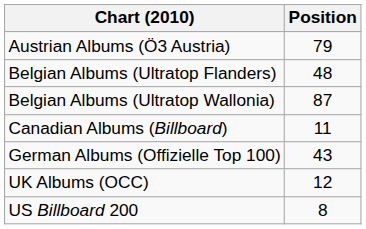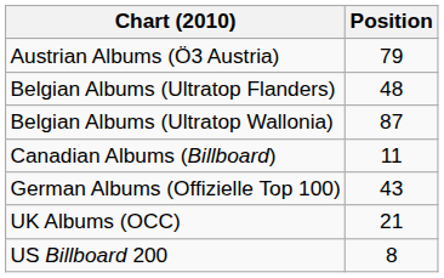 <table class="wikitable sortable">
 <tr>
 <th>Chart (2010)</th>
 <th>Position</th>
 </tr>
 <tr>
 <td>Austrian Albums (Ö3 Austria)</td>
 <td style="text-align:center;">79</td>
 </tr>
 <tr>
 <td>Belgian Albums (Ultratop Flanders)</td>
 <td style="text-align:center;">48</td>
 </tr>
 <tr>
 <td>Belgian Albums (Ultratop Wallonia)</td>
 <td style="text-align:center;">87</td>
 </tr>
 <tr>
 <td>Canadian Albums (<em>Billboard</em>)</td>
 <td style="text-align:center;">11</td>
 </tr>
 <tr>
 <td>German Albums (Offizielle Top 100)</td>
 <td style="text-align:center;">43</td>
 </tr>
 <tr>
 <td>UK Albums (OCC)</td>
-<td style="text-align:center;">12</td>
+<td style="text-align:center;">21</td>
 </tr>
 <tr>
 <td>US <em>Billboard</em> 200</td>
 <td style="text-align:center;">8</td>
 </tr>
 </table>
